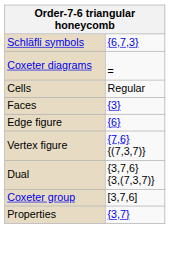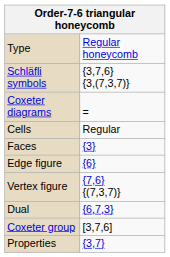 <table class="wikitable" align="right" style="margin-left:10px" width=240>
 <tr>
 <th bgcolor=#e7dcc3 colspan=2>Order-7-6 triangular honeycomb</th>
 </tr>
 <tr>
+<td bgcolor=#e7dcc3>Type</td>
+<td><a href='#'>Regular honeycomb</a></td>
+</tr>
+<tr>
 <td bgcolor=#e7dcc3><a href='#'>Schläfli symbols</a></td>
-<td><a href='#'>{6,7,3}</a></td>
+<td>{3,7,6}<br>{3,(7,3,7)}</td>
 </tr>
 <tr>
 <td bgcolor=#e7dcc3><a href='#'>Coxeter diagrams</a></td>
 <td><br> = </td>
 </tr>
 <tr>
 <td bgcolor=#e7dcc3>Cells</td>
 <td>Regular</td>
 </tr>
 <tr>
 <td bgcolor=#e7dcc3>Faces</td>
 <td><a href='#'>{3}</a></td>
 </tr>
 <tr>
 <td bgcolor=#e7dcc3>Edge figure</td>
 <td><a href='#'>{6}</a></td>
 </tr>
 <tr>
 <td bgcolor=#e7dcc3>Vertex figure</td>
 <td><a href='#'>{7,6}</a> <br>{(7,3,7)} </td>
 </tr>
 <tr>
 <td bgcolor=#e7dcc3>Dual</td>
-<td>{3,7,6}<br>{3,(7,3,7)}</td>
+<td><a href='#'>{6,7,3}</a></td>
 </tr>
 <tr>
 <td bgcolor=#e7dcc3><a href='#'>Coxeter group</a></td>
 <td>[3,7,6]</td>
 </tr>
 <tr>
 <td bgcolor=#e7dcc3>Properties</td>
 <td><a href='#'>{3,7}</a> </td>
 </tr>
 </table>
